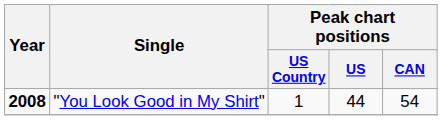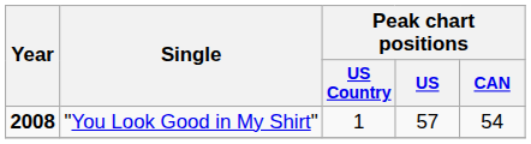 <table class="wikitable" style="text-align:center;">
 <tr>
 <th rowspan="2">Year</th>
 <th rowspan="2">Single</th>
 <th colspan="3">Peak chart positions</th>
 </tr>
 <tr style="font-size:smaller;">
 <th width="45"><a href='#'>US Country</a></th>
 <th width="45"><a href='#'>US</a></th>
 <th width="45"><a href='#'>CAN</a></th>
 </tr>
 <tr>
 <td><strong>2008</strong></td>
 <td align="left">"<a href='#'>You Look Good in My Shirt</a>"</td>
 <td>1</td>
-<td>44</td>
+<td>57</td>
 <td>54</td>
 </tr>
 <tr>
 </tr>
 </table>
